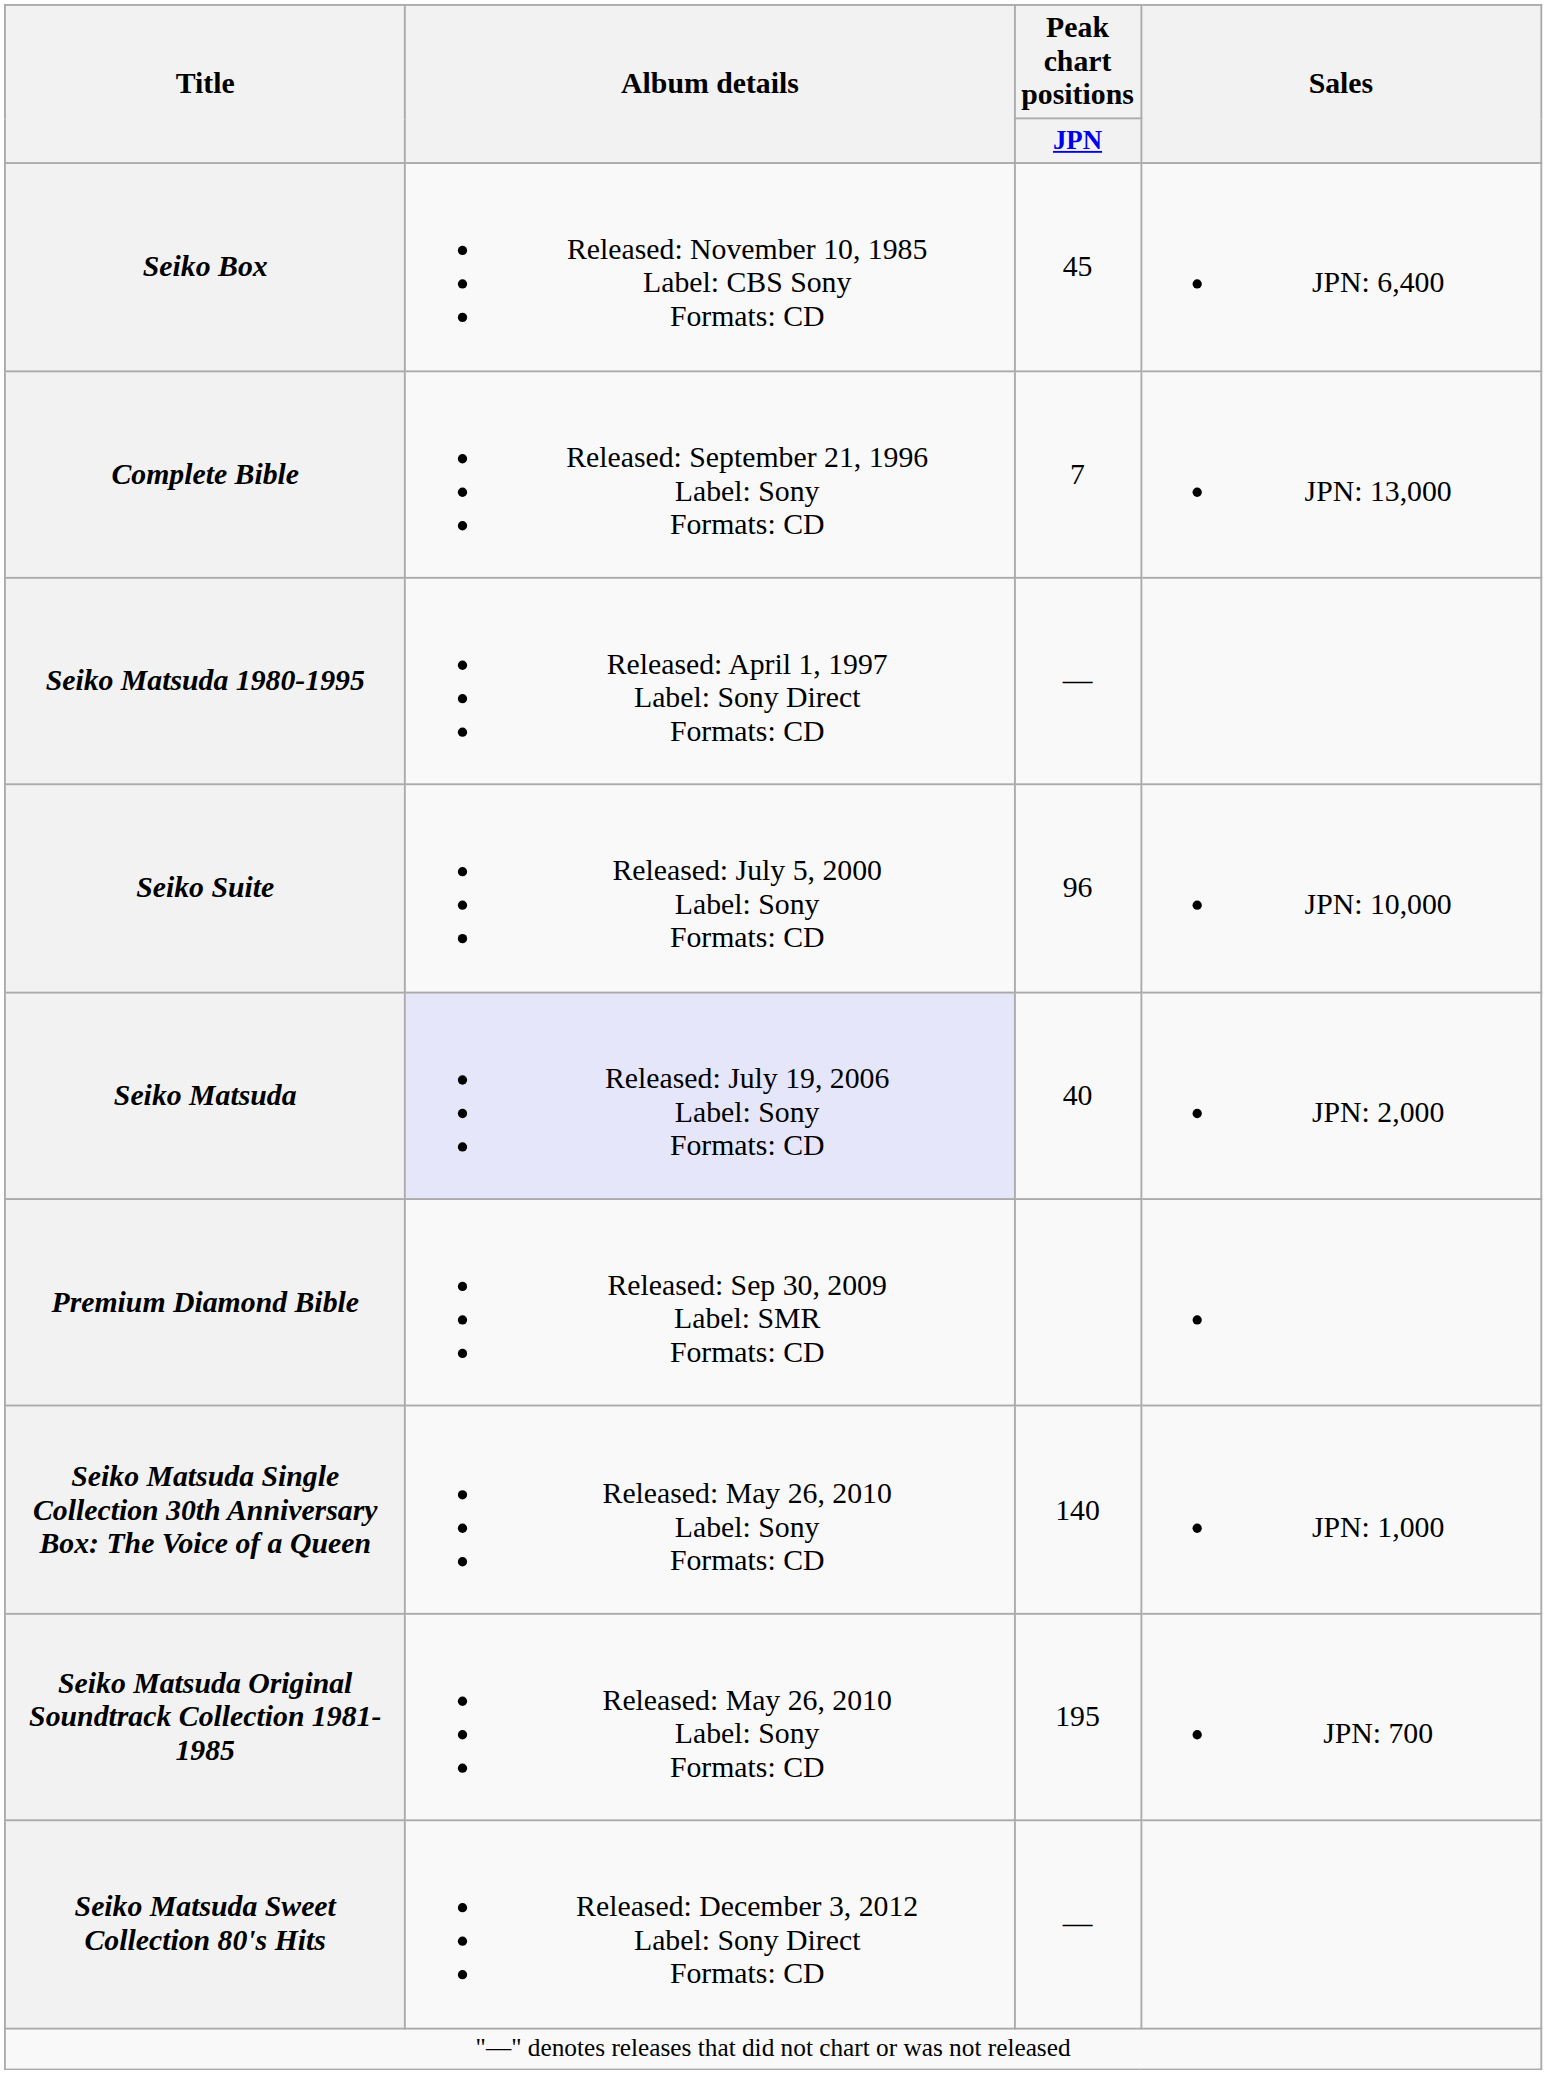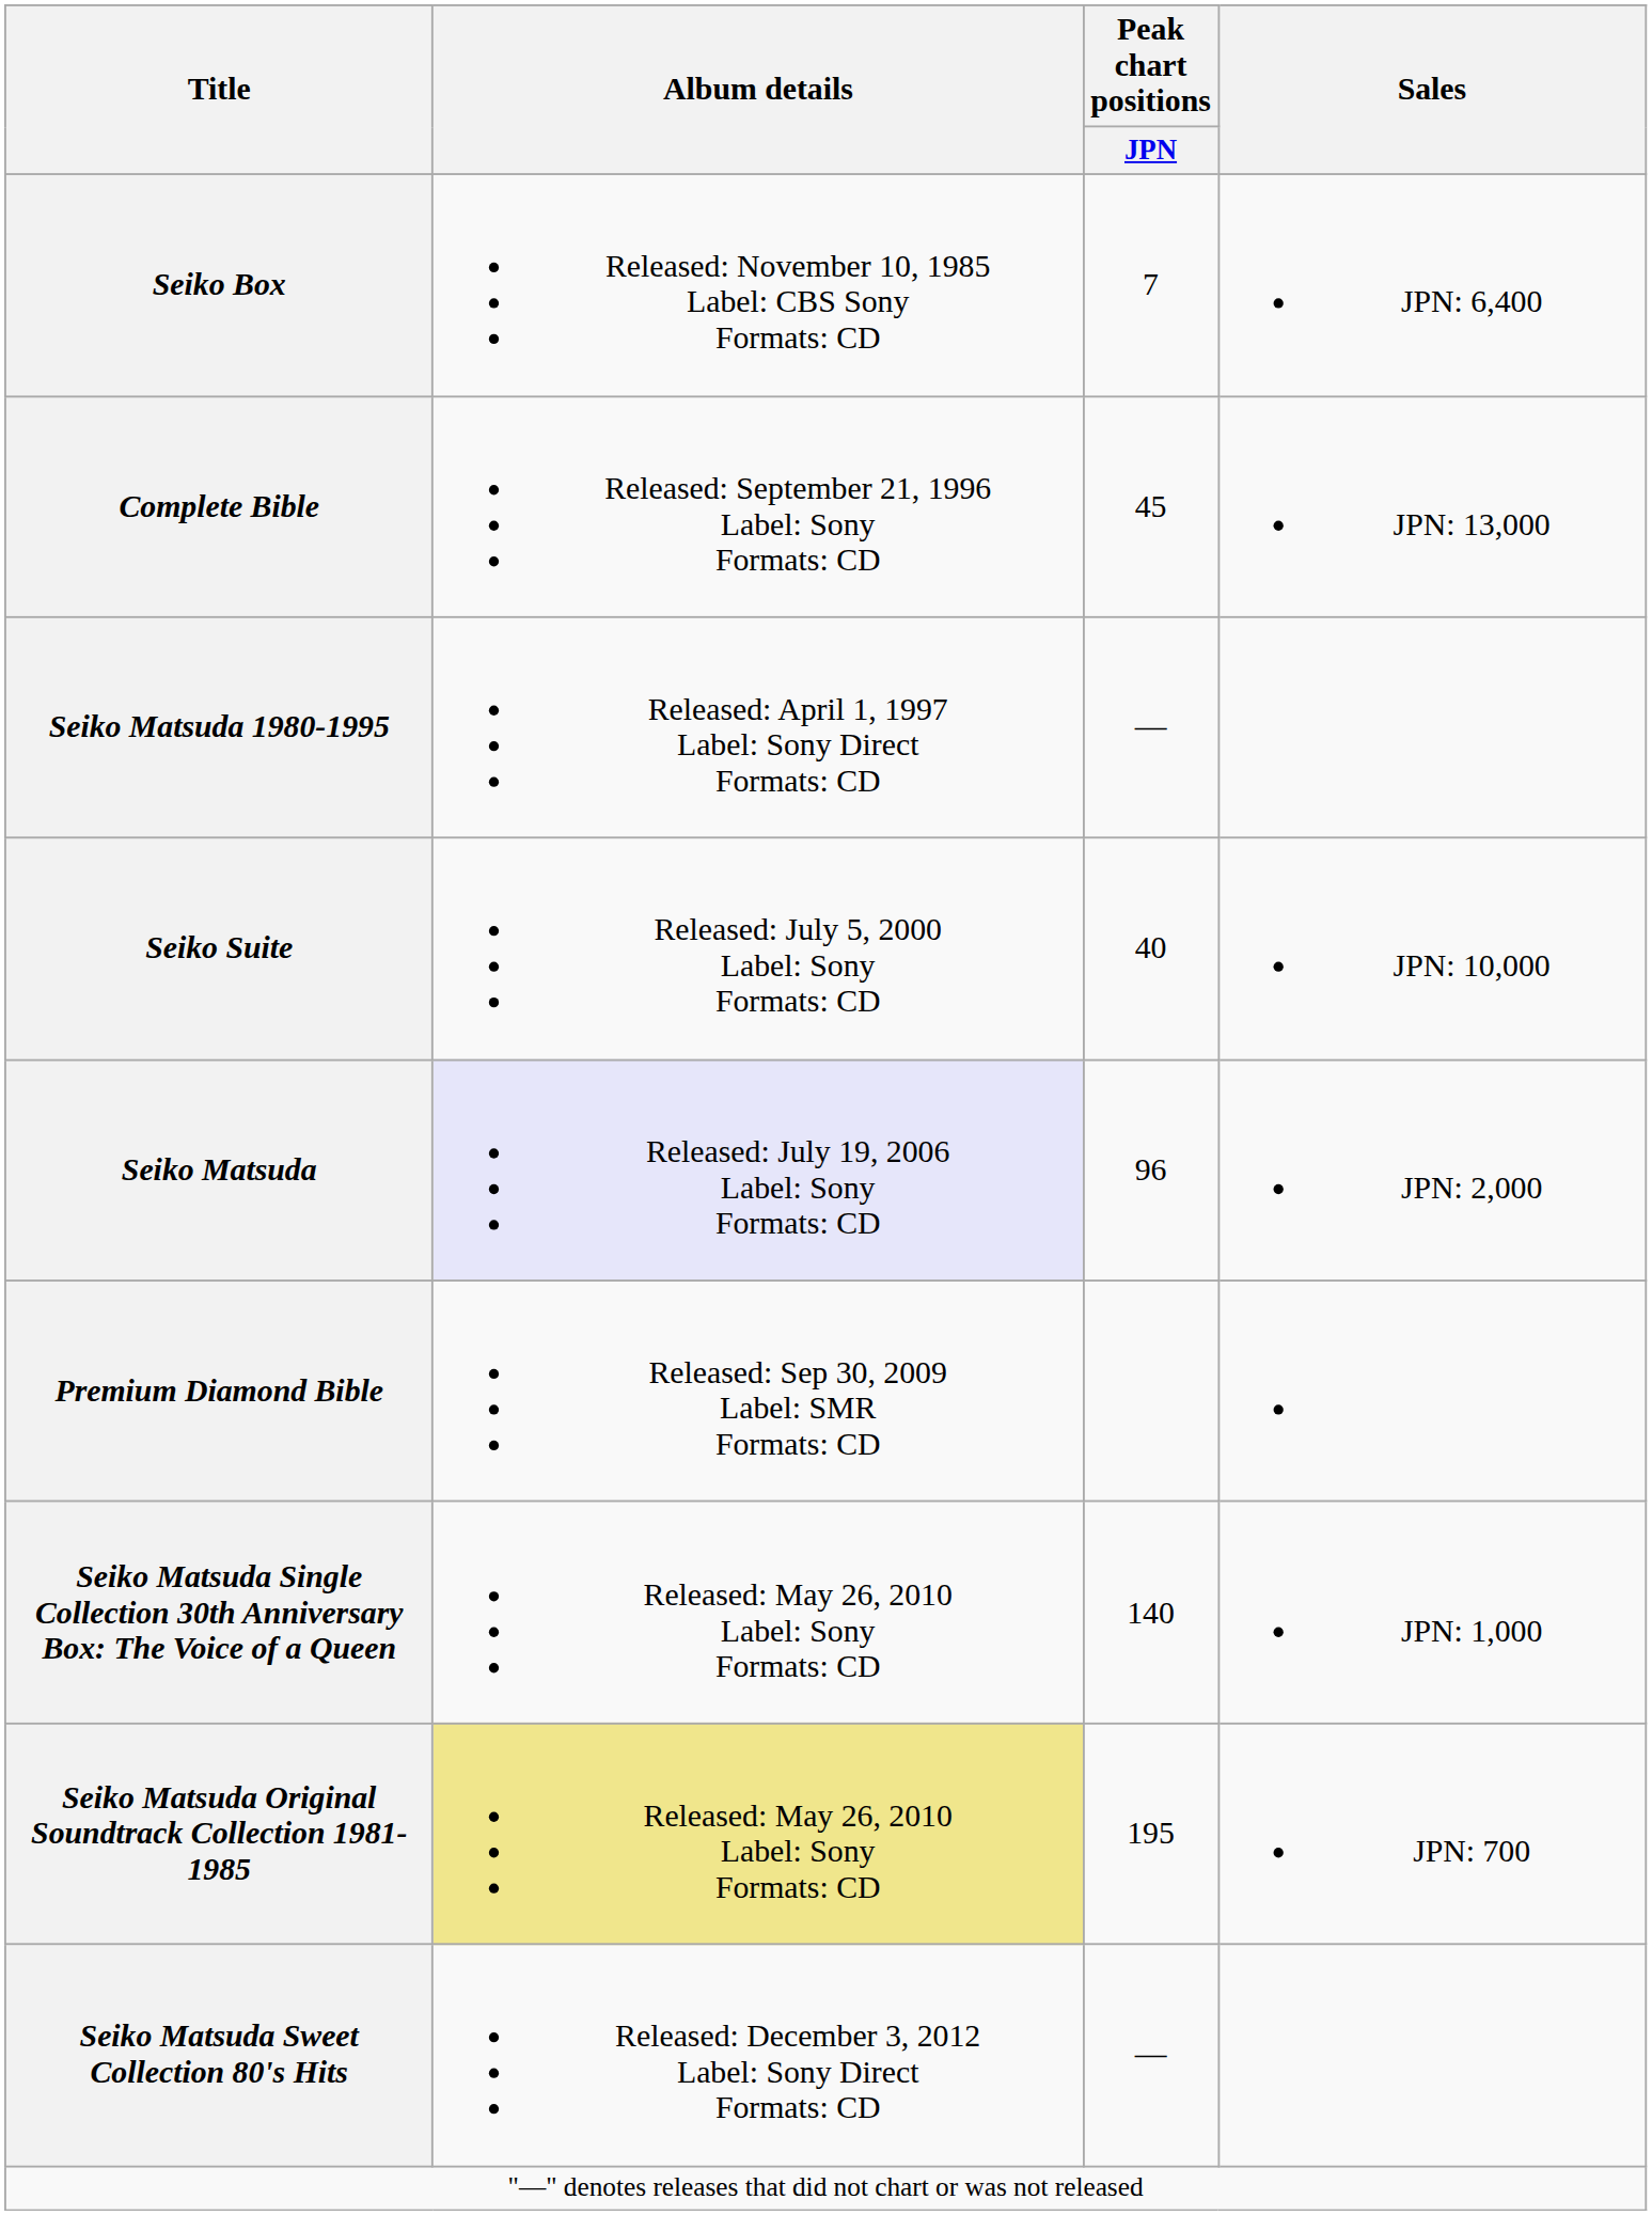 <table class="wikitable plainrowheaders" style="text-align:center;" border="1">
 <tr>
 <th scope="col" rowspan="2" style="width:13em;">Title</th>
 <th scope="col" rowspan="2" style="width:20em;">Album details</th>
 <th scope="col" colspan="1">Peak chart positions</th>
 <th scope="col" rowspan="2" style="width:13em;">Sales</th>
 </tr>
 <tr>
 <th scope="col" style="width:2.5em;font-size:90%;"><a href='#'>JPN</a></th>
 </tr>
 <tr>
 <th scope="row"><em>Seiko Box</em></th>
 <td><br><ul><li>Released: November 10, 1985</li><li>Label: CBS Sony</li><li>Formats: CD</li></ul></td>
-<td>45</td>
+<td>7</td>
 <td><br><ul><li>JPN: 6,400</li></ul></td>
 </tr>
 <tr>
 <th scope="row"><em>Complete Bible</em></th>
 <td><br><ul><li>Released: September 21, 1996</li><li>Label: Sony</li><li>Formats: CD</li></ul></td>
-<td>7</td>
+<td>45</td>
 <td><br><ul><li>JPN: 13,000</li></ul></td>
 </tr>
 <tr>
 <th scope="row"><em>Seiko Matsuda 1980-1995</em></th>
 <td><br><ul><li>Released: April 1, 1997</li><li>Label: Sony Direct</li><li>Formats: CD</li></ul></td>
 <td>—</td>
 <td></td>
 </tr>
 <tr>
 <th scope="row"><em>Seiko Suite</em></th>
 <td><br><ul><li>Released: July 5, 2000</li><li>Label: Sony</li><li>Formats: CD</li></ul></td>
-<td>96</td>
+<td>40</td>
 <td><br><ul><li>JPN: 10,000</li></ul></td>
 </tr>
 <tr>
 <th scope="row"><em>Seiko Matsuda</em></th>
 <td style="background: lavender;"><br><ul><li>Released: July 19, 2006</li><li>Label: Sony</li><li>Formats: CD</li></ul></td>
-<td>40</td>
+<td>96</td>
 <td><br><ul><li>JPN: 2,000</li></ul></td>
 </tr>
 <tr>
 <th scope="row"><em>Premium Diamond Bible</em></th>
 <td><br><ul><li>Released: Sep 30, 2009</li><li>Label: SMR</li><li>Formats: CD</li></ul></td>
 <td></td>
 <td><br><ul><li></li></ul></td>
 </tr>
 <tr>
 <th scope="row"><em>Seiko Matsuda Single Collection 30th Anniversary Box: The Voice of a Queen</em></th>
 <td><br><ul><li>Released: May 26, 2010</li><li>Label: Sony</li><li>Formats: CD</li></ul></td>
 <td>140</td>
 <td><br><ul><li>JPN: 1,000</li></ul></td>
 </tr>
 <tr>
 <th scope="row"><em>Seiko Matsuda Original Soundtrack Collection 1981-1985</em></th>
-<td><br><ul><li>Released: May 26, 2010</li><li>Label: Sony</li><li>Formats: CD</li></ul></td>
+<td style="background: khaki;"><br><ul><li>Released: May 26, 2010</li><li>Label: Sony</li><li>Formats: CD</li></ul></td>
 <td>195</td>
 <td><br><ul><li>JPN: 700</li></ul></td>
 </tr>
 <tr>
 <th scope="row"><em>Seiko Matsuda Sweet Collection 80's Hits</em></th>
 <td><br><ul><li>Released: December 3, 2012</li><li>Label: Sony Direct</li><li>Formats: CD</li></ul></td>
 <td>—</td>
 <td></td>
 </tr>
 <tr>
 <td colspan="5" style="text-align:center; font-size:85%">"—" denotes releases that did not chart or was not released</td>
 </tr>
 </table>
